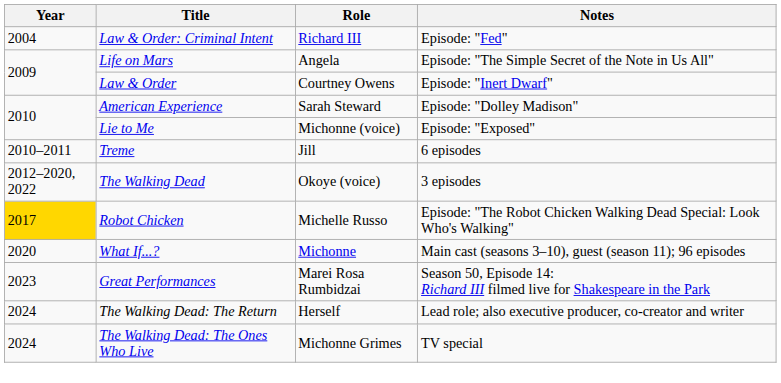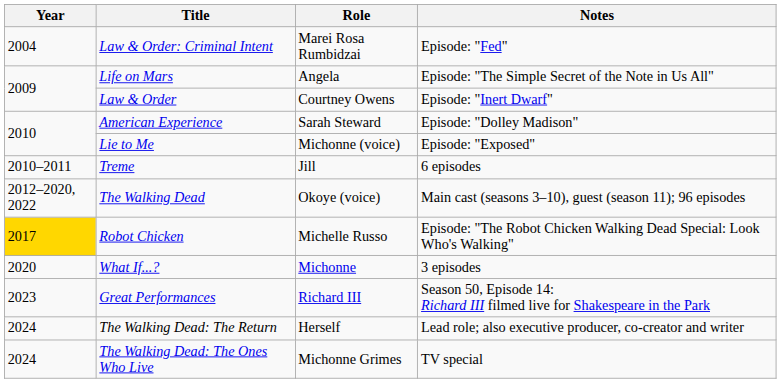 <table class="wikitable sortable">
 <tr>
 <th>Year</th>
 <th>Title</th>
 <th>Role</th>
 <th>Notes</th>
 </tr>
 <tr>
 <td>2004</td>
 <td><em><a href='#'>Law & Order: Criminal Intent</a></em></td>
-<td><a href='#'>Richard III</a></td>
+<td>Marei Rosa Rumbidzai</td>
 <td>Episode: "<a href='#'>Fed</a>"</td>
 </tr>
 <tr>
 <td rowspan=2>2009</td>
 <td><em><a href='#'>Life on Mars</a></em></td>
 <td>Angela</td>
 <td>Episode: "The Simple Secret of the Note in Us All"</td>
 </tr>
 <tr>
 <td><em><a href='#'>Law & Order</a></em></td>
 <td>Courtney Owens</td>
 <td>Episode: "<a href='#'>Inert Dwarf</a>"</td>
 </tr>
 <tr>
 <td rowspan=2>2010</td>
 <td><em><a href='#'>American Experience</a></em></td>
 <td>Sarah Steward</td>
 <td>Episode: "Dolley Madison"</td>
 </tr>
 <tr>
 <td><em><a href='#'>Lie to Me</a></em></td>
 <td>Michonne (voice)</td>
 <td>Episode: "Exposed"</td>
 </tr>
 <tr>
 <td>2010–2011</td>
 <td><em><a href='#'>Treme</a></em></td>
 <td>Jill</td>
 <td>6 episodes</td>
 </tr>
 <tr>
 <td>2012–2020, 2022</td>
 <td><em><a href='#'>The Walking Dead</a></em></td>
 <td>Okoye (voice)</td>
-<td>3 episodes</td>
+<td>Main cast (seasons 3–10), guest (season 11); 96 episodes</td>
 </tr>
 <tr>
 <td style="background: gold;">2017</td>
 <td><em><a href='#'>Robot Chicken</a></em></td>
 <td>Michelle Russo</td>
 <td>Episode: "The Robot Chicken Walking Dead Special: Look Who's Walking"</td>
 </tr>
 <tr>
 <td>2020</td>
 <td><em><a href='#'>What If...?</a></em></td>
 <td><a href='#'>Michonne</a></td>
-<td>Main cast (seasons 3–10), guest (season 11); 96 episodes</td>
+<td>3 episodes</td>
 </tr>
 <tr>
 <td>2023</td>
 <td><em><a href='#'>Great Performances</a></em></td>
-<td>Marei Rosa Rumbidzai</td>
+<td><a href='#'>Richard III</a></td>
 <td>Season 50, Episode 14:<br><em><a href='#'>Richard III</a></em> filmed live for <a href='#'>Shakespeare in the Park</a></td>
 </tr>
 <tr>
 <td>2024</td>
 <td><em>The Walking Dead: The Return</em></td>
 <td>Herself</td>
 <td>Lead role; also executive producer, co-creator and writer</td>
 </tr>
 <tr>
 <td>2024</td>
 <td><em><a href='#'>The Walking Dead: The Ones Who Live</a></em></td>
 <td>Michonne Grimes</td>
 <td>TV special</td>
 </tr>
 </table>
